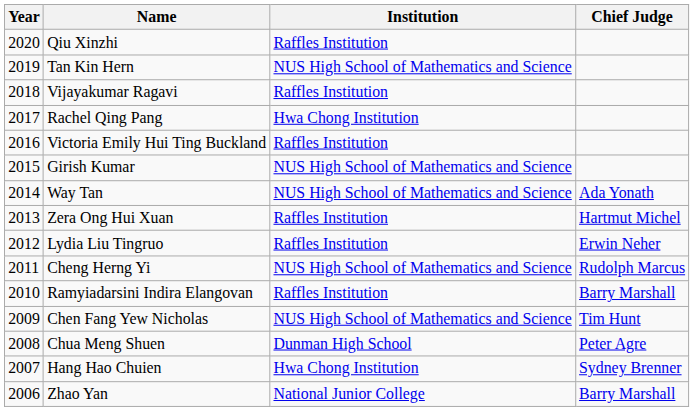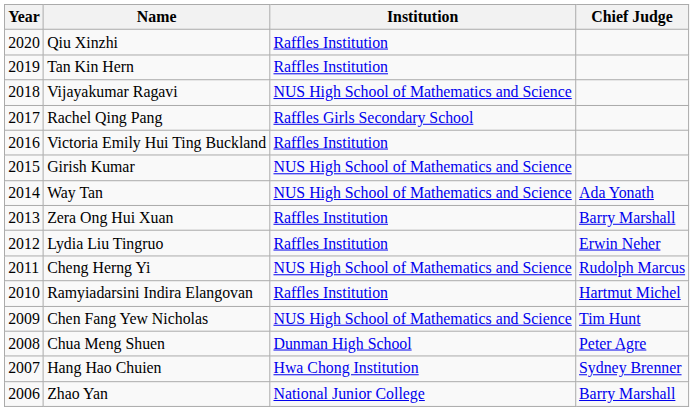 <table class="wikitable sortable" border="1">
 <tr>
 <th>Year</th>
 <th>Name</th>
 <th>Institution</th>
 <th>Chief Judge</th>
 </tr>
 <tr>
 <td>2020</td>
 <td>Qiu Xinzhi</td>
 <td><a href='#'>Raffles Institution</a></td>
 <td></td>
 </tr>
 <tr>
 <td>2019</td>
 <td>Tan Kin Hern</td>
-<td><a href='#'>NUS High School of Mathematics and Science</a></td>
+<td><a href='#'>Raffles Institution</a></td>
 <td></td>
 </tr>
 <tr>
 <td>2018</td>
 <td>Vijayakumar Ragavi</td>
-<td><a href='#'>Raffles Institution</a></td>
+<td><a href='#'>NUS High School of Mathematics and Science</a></td>
 <td></td>
 </tr>
 <tr>
 <td>2017</td>
 <td>Rachel Qing Pang</td>
-<td><a href='#'>Hwa Chong Institution</a></td>
+<td><a href='#'>Raffles Girls Secondary School</a></td>
 <td></td>
 </tr>
 <tr>
 <td>2016</td>
 <td>Victoria Emily Hui Ting Buckland</td>
 <td><a href='#'>Raffles Institution</a></td>
 <td></td>
 </tr>
 <tr>
 <td>2015</td>
 <td>Girish Kumar</td>
 <td><a href='#'>NUS High School of Mathematics and Science</a></td>
 <td></td>
 </tr>
 <tr>
 <td>2014</td>
 <td>Way Tan</td>
 <td><a href='#'>NUS High School of Mathematics and Science</a></td>
 <td><a href='#'>Ada Yonath</a></td>
 </tr>
 <tr>
 <td>2013</td>
 <td>Zera Ong Hui Xuan</td>
 <td><a href='#'>Raffles Institution</a></td>
-<td><a href='#'>Hartmut Michel</a></td>
+<td><a href='#'>Barry Marshall</a></td>
 </tr>
 <tr>
 <td>2012</td>
 <td>Lydia Liu Tingruo</td>
 <td><a href='#'>Raffles Institution</a></td>
 <td><a href='#'>Erwin Neher</a></td>
 </tr>
 <tr>
 <td>2011</td>
 <td>Cheng Herng Yi</td>
 <td><a href='#'>NUS High School of Mathematics and Science</a></td>
 <td><a href='#'>Rudolph Marcus</a></td>
 </tr>
 <tr>
 <td>2010</td>
 <td>Ramyiadarsini Indira Elangovan</td>
 <td><a href='#'>Raffles Institution</a></td>
-<td><a href='#'>Barry Marshall</a></td>
+<td><a href='#'>Hartmut Michel</a></td>
 </tr>
 <tr>
 <td>2009</td>
 <td>Chen Fang Yew Nicholas</td>
 <td><a href='#'>NUS High School of Mathematics and Science</a></td>
 <td><a href='#'>Tim Hunt</a></td>
 </tr>
 <tr>
 <td>2008</td>
 <td>Chua Meng Shuen</td>
 <td><a href='#'>Dunman High School</a></td>
 <td><a href='#'>Peter Agre</a></td>
 </tr>
 <tr>
 <td>2007</td>
 <td>Hang Hao Chuien</td>
 <td><a href='#'>Hwa Chong Institution</a></td>
 <td><a href='#'>Sydney Brenner</a></td>
 </tr>
 <tr>
 <td>2006</td>
 <td>Zhao Yan</td>
 <td><a href='#'>National Junior College</a></td>
 <td><a href='#'>Barry Marshall</a></td>
 </tr>
 </table>
